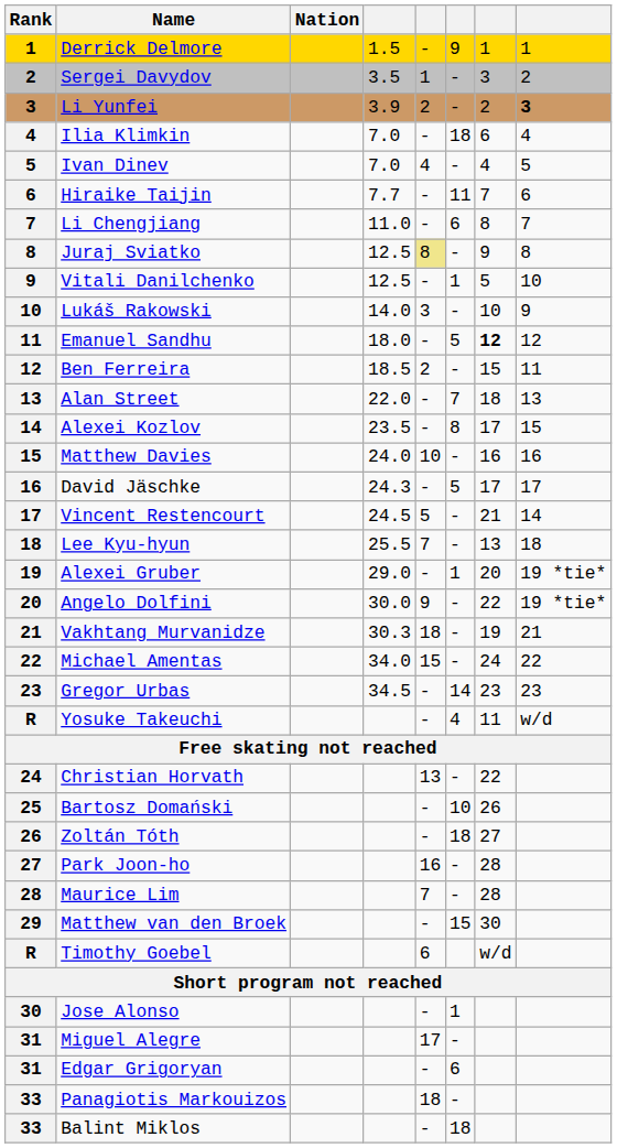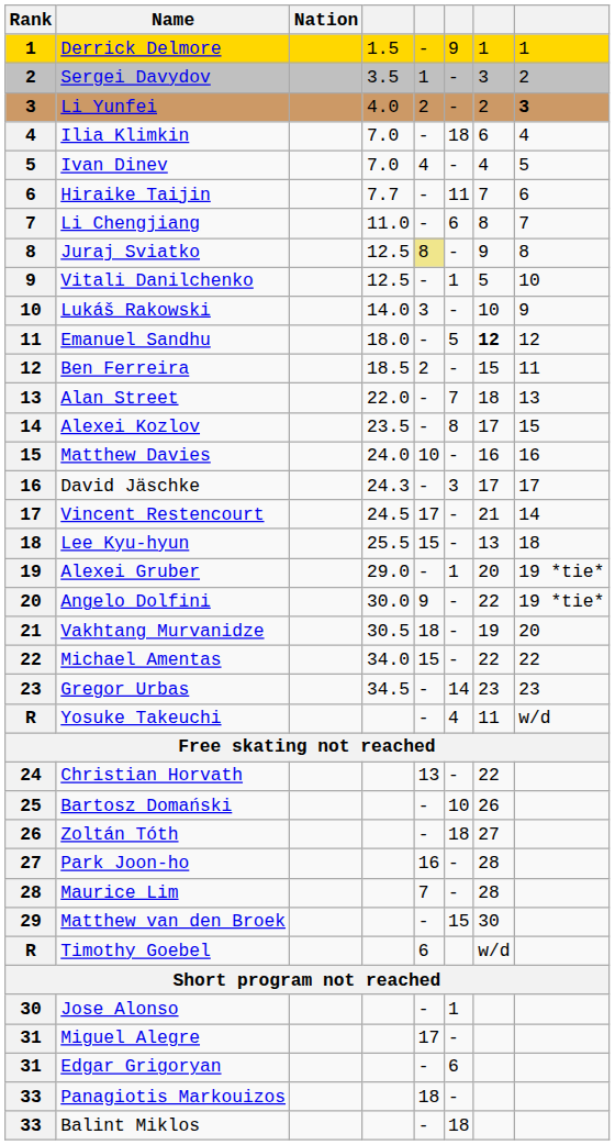 <table class="wikitable sortable">
 <tr>
 <th>Rank</th>
 <th>Name</th>
 <th>Nation</th>
 <th></th>
 <th></th>
 <th></th>
 <th></th>
 <th></th>
 </tr>
 <tr bgcolor=gold>
 <td align=center><strong>1</strong></td>
 <td><a href='#'>Derrick Delmore</a></td>
 <td></td>
 <td>1.5</td>
 <td>-</td>
 <td>9</td>
 <td>1</td>
 <td>1</td>
 </tr>
 <tr bgcolor=silver>
 <td align=center><strong>2</strong></td>
 <td><a href='#'>Sergei Davydov</a></td>
 <td></td>
 <td>3.5</td>
 <td>1</td>
 <td>-</td>
 <td>3</td>
 <td>2</td>
 </tr>
 <tr bgcolor=cc9966>
 <td align=center><strong>3</strong></td>
 <td><a href='#'>Li Yunfei</a></td>
 <td></td>
-<td>3.9</td>
+<td>4.0</td>
 <td>2</td>
 <td>-</td>
 <td>2</td>
 <td><strong>3</strong></td>
 </tr>
 <tr>
 <th>4</th>
 <td><a href='#'>Ilia Klimkin</a></td>
 <td></td>
 <td>7.0</td>
 <td>-</td>
 <td>18</td>
 <td>6</td>
 <td>4</td>
 </tr>
 <tr>
 <th>5</th>
 <td><a href='#'>Ivan Dinev</a></td>
 <td></td>
 <td>7.0</td>
 <td>4</td>
 <td>-</td>
 <td>4</td>
 <td>5</td>
 </tr>
 <tr>
 <th>6</th>
 <td><a href='#'>Hiraike Taijin</a></td>
 <td></td>
 <td>7.7</td>
 <td>-</td>
 <td>11</td>
 <td>7</td>
 <td>6</td>
 </tr>
 <tr>
 <th>7</th>
 <td><a href='#'>Li Chengjiang</a></td>
 <td></td>
 <td>11.0</td>
 <td>-</td>
 <td>6</td>
 <td>8</td>
 <td>7</td>
 </tr>
 <tr>
 <th>8</th>
 <td><a href='#'>Juraj Sviatko</a></td>
 <td></td>
 <td>12.5</td>
 <td style="background: khaki;">8</td>
 <td>-</td>
 <td>9</td>
 <td>8</td>
 </tr>
 <tr>
 <th>9</th>
 <td><a href='#'>Vitali Danilchenko</a></td>
 <td></td>
 <td>12.5</td>
 <td>-</td>
 <td>1</td>
 <td>5</td>
 <td>10</td>
 </tr>
 <tr>
 <th>10</th>
 <td><a href='#'>Lukáš Rakowski</a></td>
 <td></td>
 <td>14.0</td>
 <td>3</td>
 <td>-</td>
 <td>10</td>
 <td>9</td>
 </tr>
 <tr>
 <th>11</th>
 <td><a href='#'>Emanuel Sandhu</a></td>
 <td></td>
 <td>18.0</td>
 <td>-</td>
 <td>5</td>
 <td><strong>12</strong></td>
 <td>12</td>
 </tr>
 <tr>
 <th>12</th>
 <td><a href='#'>Ben Ferreira</a></td>
 <td></td>
 <td>18.5</td>
 <td>2</td>
 <td>-</td>
 <td>15</td>
 <td>11</td>
 </tr>
 <tr>
 <th>13</th>
 <td><a href='#'>Alan Street</a></td>
 <td></td>
 <td>22.0</td>
 <td>-</td>
 <td>7</td>
 <td>18</td>
 <td>13</td>
 </tr>
 <tr>
 <th>14</th>
 <td><a href='#'>Alexei Kozlov</a></td>
 <td></td>
 <td>23.5</td>
 <td>-</td>
 <td>8</td>
 <td>17</td>
 <td>15</td>
 </tr>
 <tr>
 <th>15</th>
 <td><a href='#'>Matthew Davies</a></td>
 <td></td>
 <td>24.0</td>
 <td>10</td>
 <td>-</td>
 <td>16</td>
 <td>16</td>
 </tr>
 <tr>
 <th>16</th>
 <td>David Jäschke</td>
 <td></td>
 <td>24.3</td>
 <td>-</td>
-<td>5</td>
+<td>3</td>
 <td>17</td>
 <td>17</td>
 </tr>
 <tr>
 <th>17</th>
 <td><a href='#'>Vincent Restencourt</a></td>
 <td></td>
 <td>24.5</td>
-<td>5</td>
+<td>17</td>
 <td>-</td>
 <td>21</td>
 <td>14</td>
 </tr>
 <tr>
 <th>18</th>
 <td><a href='#'>Lee Kyu-hyun</a></td>
 <td></td>
 <td>25.5</td>
-<td>7</td>
+<td>15</td>
 <td>-</td>
 <td>13</td>
 <td>18</td>
 </tr>
 <tr>
 <th>19</th>
 <td><a href='#'>Alexei Gruber</a></td>
 <td></td>
 <td>29.0</td>
 <td>-</td>
 <td>1</td>
 <td>20</td>
 <td>19 *tie*</td>
 </tr>
 <tr>
 <th>20</th>
 <td><a href='#'>Angelo Dolfini</a></td>
 <td></td>
 <td>30.0</td>
 <td>9</td>
 <td>-</td>
 <td>22</td>
 <td>19 *tie*</td>
 </tr>
 <tr>
 <th>21</th>
 <td><a href='#'>Vakhtang Murvanidze</a></td>
 <td></td>
-<td>30.3</td>
+<td>30.5</td>
 <td>18</td>
 <td>-</td>
 <td>19</td>
-<td>21</td>
+<td>20</td>
 </tr>
 <tr>
 <th>22</th>
 <td><a href='#'>Michael Amentas</a></td>
 <td></td>
 <td>34.0</td>
 <td>15</td>
 <td>-</td>
-<td>24</td>
+<td>22</td>
 <td>22</td>
 </tr>
 <tr>
 <th>23</th>
 <td><a href='#'>Gregor Urbas</a></td>
 <td></td>
 <td>34.5</td>
 <td>-</td>
 <td>14</td>
 <td>23</td>
 <td>23</td>
 </tr>
 <tr>
 <th>R</th>
 <td><a href='#'>Yosuke Takeuchi</a></td>
 <td></td>
 <td></td>
 <td>-</td>
 <td>4</td>
 <td>11</td>
 <td>w/d</td>
 </tr>
 <tr>
 <th colspan=8>Free skating not reached</th>
 </tr>
 <tr>
 <th>24</th>
 <td><a href='#'>Christian Horvath</a></td>
 <td></td>
 <td></td>
 <td>13</td>
 <td>-</td>
 <td>22</td>
 <td></td>
 </tr>
 <tr>
 <th>25</th>
 <td><a href='#'>Bartosz Domański</a></td>
 <td></td>
 <td></td>
 <td>-</td>
 <td>10</td>
 <td>26</td>
 <td></td>
 </tr>
 <tr>
 <th>26</th>
 <td><a href='#'>Zoltán Tóth</a></td>
 <td></td>
 <td></td>
 <td>-</td>
 <td>18</td>
 <td>27</td>
 <td></td>
 </tr>
 <tr>
 <th>27</th>
 <td><a href='#'>Park Joon-ho</a></td>
 <td></td>
 <td></td>
 <td>16</td>
 <td>-</td>
 <td>28</td>
 <td></td>
 </tr>
 <tr>
 <th>28</th>
 <td><a href='#'>Maurice Lim</a></td>
 <td></td>
 <td></td>
 <td>7</td>
 <td>-</td>
 <td>28</td>
 <td></td>
 </tr>
 <tr>
 <th>29</th>
 <td><a href='#'>Matthew van den Broek</a></td>
 <td></td>
 <td></td>
 <td>-</td>
 <td>15</td>
 <td>30</td>
 <td></td>
 </tr>
 <tr>
 <th>R</th>
 <td><a href='#'>Timothy Goebel</a></td>
 <td></td>
 <td></td>
 <td>6</td>
 <td></td>
 <td>w/d</td>
 <td></td>
 </tr>
 <tr>
 <th colspan=8>Short program not reached</th>
 </tr>
 <tr>
 <th>30</th>
 <td><a href='#'>Jose Alonso</a></td>
 <td></td>
 <td></td>
 <td>-</td>
 <td>1</td>
 <td></td>
 <td></td>
 </tr>
 <tr>
 <th>31</th>
 <td><a href='#'>Miguel Alegre</a></td>
 <td></td>
 <td></td>
 <td>17</td>
 <td>-</td>
 <td></td>
 <td></td>
 </tr>
 <tr>
 <th>31</th>
 <td><a href='#'>Edgar Grigoryan</a></td>
 <td></td>
 <td></td>
 <td>-</td>
 <td>6</td>
 <td></td>
 <td></td>
 </tr>
 <tr>
 <th>33</th>
 <td><a href='#'>Panagiotis Markouizos</a></td>
 <td></td>
 <td></td>
 <td>18</td>
 <td>-</td>
 <td></td>
 <td></td>
 </tr>
 <tr>
 <th>33</th>
 <td>Balint Miklos</td>
 <td></td>
 <td></td>
 <td>-</td>
 <td>18</td>
 <td></td>
 <td></td>
 </tr>
 </table>
